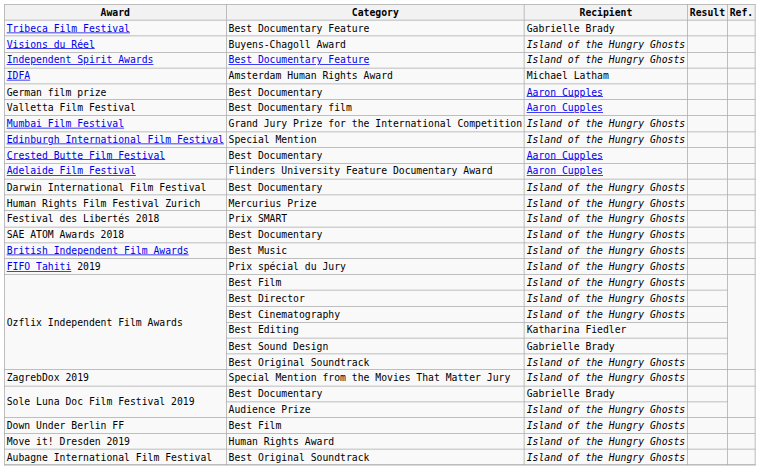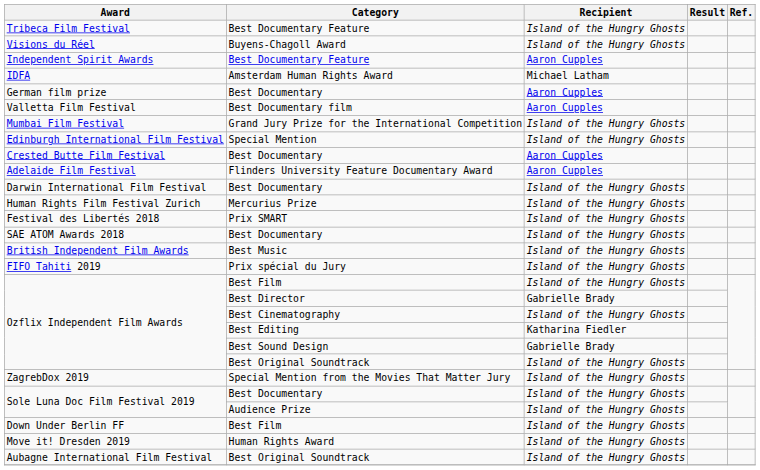 <table class="wikitable">
 <tr>
 <th>Award</th>
 <th>Category</th>
 <th>Recipient</th>
 <th>Result</th>
 <th>Ref.</th>
 </tr>
 <tr>
 <td rowspan="1"><a href='#'>Tribeca Film Festival</a></td>
 <td>Best Documentary Feature</td>
-<td>Gabrielle Brady</td>
+<td><em>Island of the Hungry Ghosts</em></td>
 <td></td>
 <td></td>
 </tr>
 <tr>
 <td><a href='#'>Visions du Réel</a></td>
 <td>Buyens-Chagoll Award</td>
 <td><em>Island of the Hungry Ghosts</em></td>
 <td></td>
 <td></td>
 </tr>
 <tr>
 <td><a href='#'>Independent Spirit Awards</a></td>
 <td><a href='#'>Best Documentary Feature</a></td>
-<td><em>Island of the Hungry Ghosts</em></td>
+<td><a href='#'>Aaron Cupples</a></td>
 <td></td>
 <td></td>
 </tr>
 <tr>
 <td><a href='#'>IDFA</a></td>
 <td>Amsterdam Human Rights Award</td>
 <td>Michael Latham</td>
 <td></td>
 <td></td>
 </tr>
 <tr>
 <td>German film prize</td>
 <td>Best Documentary</td>
 <td><a href='#'>Aaron Cupples</a></td>
 <td></td>
 <td></td>
 </tr>
 <tr>
 <td>Valletta Film Festival</td>
 <td>Best Documentary film</td>
 <td><a href='#'>Aaron Cupples</a></td>
 <td></td>
 <td></td>
 </tr>
 <tr>
 <td><a href='#'>Mumbai Film Festival</a></td>
 <td>Grand Jury Prize for the International Competition</td>
 <td><em>Island of the Hungry Ghosts</em></td>
 <td></td>
 <td></td>
 </tr>
 <tr>
 <td><a href='#'>Edinburgh International Film Festival</a></td>
 <td>Special Mention</td>
 <td><em>Island of the Hungry Ghosts</em></td>
 <td></td>
 <td></td>
 </tr>
 <tr>
 <td><a href='#'>Crested Butte Film Festival</a></td>
 <td>Best Documentary</td>
 <td><a href='#'>Aaron Cupples</a></td>
 <td></td>
 <td></td>
 </tr>
 <tr>
 <td><a href='#'>Adelaide Film Festival</a></td>
 <td>Flinders University Feature Documentary Award</td>
 <td><a href='#'>Aaron Cupples</a></td>
 <td></td>
 <td></td>
 </tr>
 <tr>
 <td>Darwin International Film Festival</td>
 <td>Best Documentary</td>
 <td><em>Island of the Hungry Ghosts</em></td>
 <td></td>
 <td></td>
 </tr>
 <tr>
 <td>Human Rights Film Festival Zurich</td>
 <td>Mercurius Prize</td>
 <td><em>Island of the Hungry Ghosts</em></td>
 <td></td>
 <td></td>
 </tr>
 <tr>
 <td>Festival des Libertés 2018</td>
 <td>Prix SMART</td>
 <td><em>Island of the Hungry Ghosts</em></td>
 <td></td>
 <td></td>
 </tr>
 <tr>
 <td>SAE ATOM Awards 2018</td>
 <td>Best Documentary</td>
 <td><em>Island of the Hungry Ghosts</em></td>
 <td></td>
 <td></td>
 </tr>
 <tr>
 <td><a href='#'>British Independent Film Awards</a></td>
 <td>Best Music</td>
 <td><em>Island of the Hungry Ghosts</em></td>
 <td></td>
 <td></td>
 </tr>
 <tr>
 <td><a href='#'>FIFO Tahiti</a> 2019</td>
 <td>Prix spécial du Jury</td>
 <td><em>Island of the Hungry Ghosts</em></td>
 <td></td>
 <td></td>
 </tr>
 <tr>
 <td rowspan="6">Ozflix Independent Film Awards</td>
 <td>Best Film</td>
 <td><em>Island of the Hungry Ghosts</em></td>
 <td></td>
 <td rowspan="6"></td>
 </tr>
 <tr>
 <td>Best Director</td>
-<td><em>Island of the Hungry Ghosts</em></td>
+<td>Gabrielle Brady</td>
 <td></td>
 </tr>
 <tr>
 <td>Best Cinematography</td>
 <td><em>Island of the Hungry Ghosts</em></td>
 <td></td>
 </tr>
 <tr>
 <td>Best Editing</td>
 <td>Katharina Fiedler</td>
 <td></td>
 </tr>
 <tr>
 <td>Best Sound Design</td>
 <td>Gabrielle Brady</td>
 <td></td>
 </tr>
 <tr>
 <td>Best Original Soundtrack</td>
 <td><em>Island of the Hungry Ghosts</em></td>
 <td></td>
 </tr>
 <tr>
 <td>ZagrebDox 2019</td>
 <td>Special Mention from the Movies That Matter Jury</td>
 <td><em>Island of the Hungry Ghosts</em></td>
 <td></td>
 <td></td>
 </tr>
 <tr>
 <td rowspan="2">Sole Luna Doc Film Festival 2019</td>
 <td>Best Documentary</td>
-<td>Gabrielle Brady</td>
+<td><em>Island of the Hungry Ghosts</em></td>
 <td></td>
 <td rowspan="2"></td>
 </tr>
 <tr>
 <td>Audience Prize</td>
 <td><em>Island of the Hungry Ghosts</em></td>
 <td></td>
 </tr>
 <tr>
 <td>Down Under Berlin FF</td>
 <td>Best Film</td>
 <td><em>Island of the Hungry Ghosts</em></td>
 <td></td>
 <td></td>
 </tr>
 <tr>
 <td>Move it! Dresden 2019</td>
 <td>Human Rights Award</td>
 <td><em>Island of the Hungry Ghosts</em></td>
 <td></td>
 <td></td>
 </tr>
 <tr>
 <td>Aubagne International Film Festival</td>
 <td>Best Original Soundtrack</td>
 <td><em>Island of the Hungry Ghosts</em></td>
 <td></td>
 <td></td>
 </tr>
 <tr>
 </tr>
 </table>
